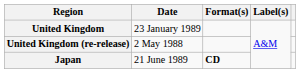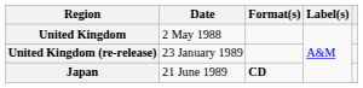 <table class="wikitable plainrowheaders">
 <tr>
 <th scope="col">Region</th>
 <th scope="col">Date</th>
 <th scope="col">Format(s)</th>
 <th scope="col">Label(s)</th>
 <th scope="col"></th>
 </tr>
 <tr>
 <th scope="row">United Kingdom</th>
-<td>23 January 1989</td>
+<td>2 May 1988</td>
 <td></td>
 <td rowspan="3"><a href='#'>A&M</a></td>
 <td></td>
 </tr>
 <tr>
 <th scope="row">United Kingdom (re-release)</th>
-<td>2 May 1988</td>
+<td>23 January 1989</td>
 <td></td>
 <td></td>
 </tr>
 <tr>
 <th scope="row">Japan</th>
 <td>21 June 1989</td>
 <td><strong>CD</strong></td>
 <td></td>
 </tr>
 </table>
